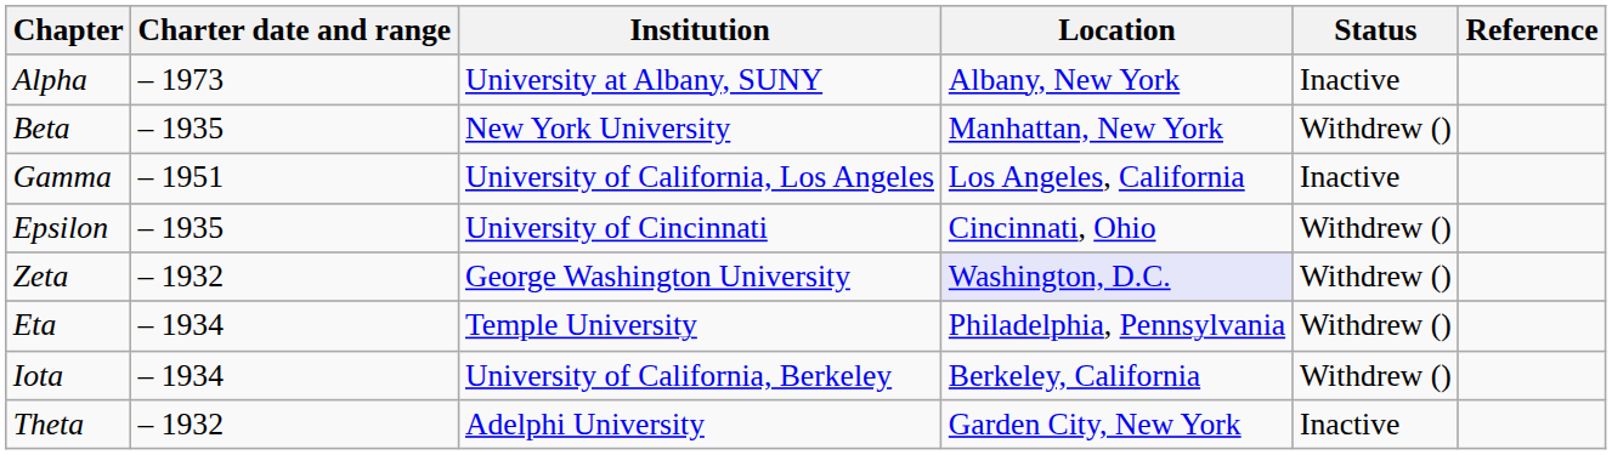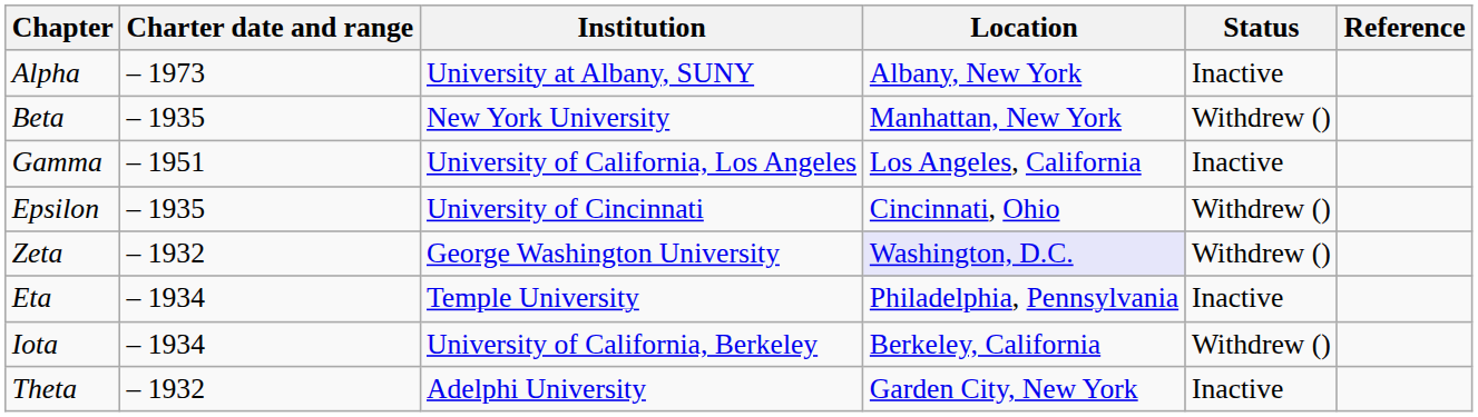 <table class="wikitable sortable">
 <tr>
 <th>Chapter</th>
 <th>Charter date and range</th>
 <th>Institution</th>
 <th>Location</th>
 <th>Status</th>
 <th>Reference</th>
 </tr>
 <tr>
 <td><em>Alpha</em></td>
 <td> – 1973</td>
 <td><a href='#'>University at Albany, SUNY</a></td>
 <td><a href='#'>Albany, New York</a></td>
 <td>Inactive</td>
 <td></td>
 </tr>
 <tr>
 <td><em>Beta</em></td>
 <td> – 1935 </td>
 <td><a href='#'>New York University</a></td>
 <td><a href='#'>Manhattan, New York</a></td>
 <td>Withdrew ()</td>
 <td></td>
 </tr>
 <tr>
 <td><em>Gamma</em></td>
 <td> – 1951</td>
 <td><a href='#'>University of California, Los Angeles</a></td>
 <td><a href='#'>Los Angeles</a>, <a href='#'>California</a></td>
 <td>Inactive</td>
 <td></td>
 </tr>
 <tr>
 <td><em>Epsilon</em></td>
 <td> – 1935</td>
 <td><a href='#'>University of Cincinnati</a></td>
 <td><a href='#'>Cincinnati</a>, <a href='#'>Ohio</a></td>
 <td>Withdrew ()</td>
 <td></td>
 </tr>
 <tr>
 <td><em>Zeta</em></td>
 <td> – 1932</td>
 <td><a href='#'>George Washington University</a></td>
 <td style="background: lavender;"><a href='#'>Washington, D.C.</a></td>
 <td>Withdrew ()</td>
 <td></td>
 </tr>
 <tr>
 <td><em>Eta</em></td>
 <td> – 1934</td>
 <td><a href='#'>Temple University</a></td>
 <td><a href='#'>Philadelphia</a>, <a href='#'>Pennsylvania</a></td>
-<td>Withdrew ()</td>
+<td>Inactive</td>
 <td></td>
 </tr>
 <tr>
 <td><em>Iota</em></td>
 <td> – 1934</td>
 <td><a href='#'>University of California, Berkeley</a></td>
 <td><a href='#'>Berkeley, California</a></td>
 <td>Withdrew ()</td>
 <td></td>
 </tr>
 <tr>
 <td><em>Theta</em></td>
 <td> – 1932</td>
 <td><a href='#'>Adelphi University</a></td>
 <td><a href='#'>Garden City, New York</a></td>
 <td>Inactive</td>
 <td></td>
 </tr>
 </table>
